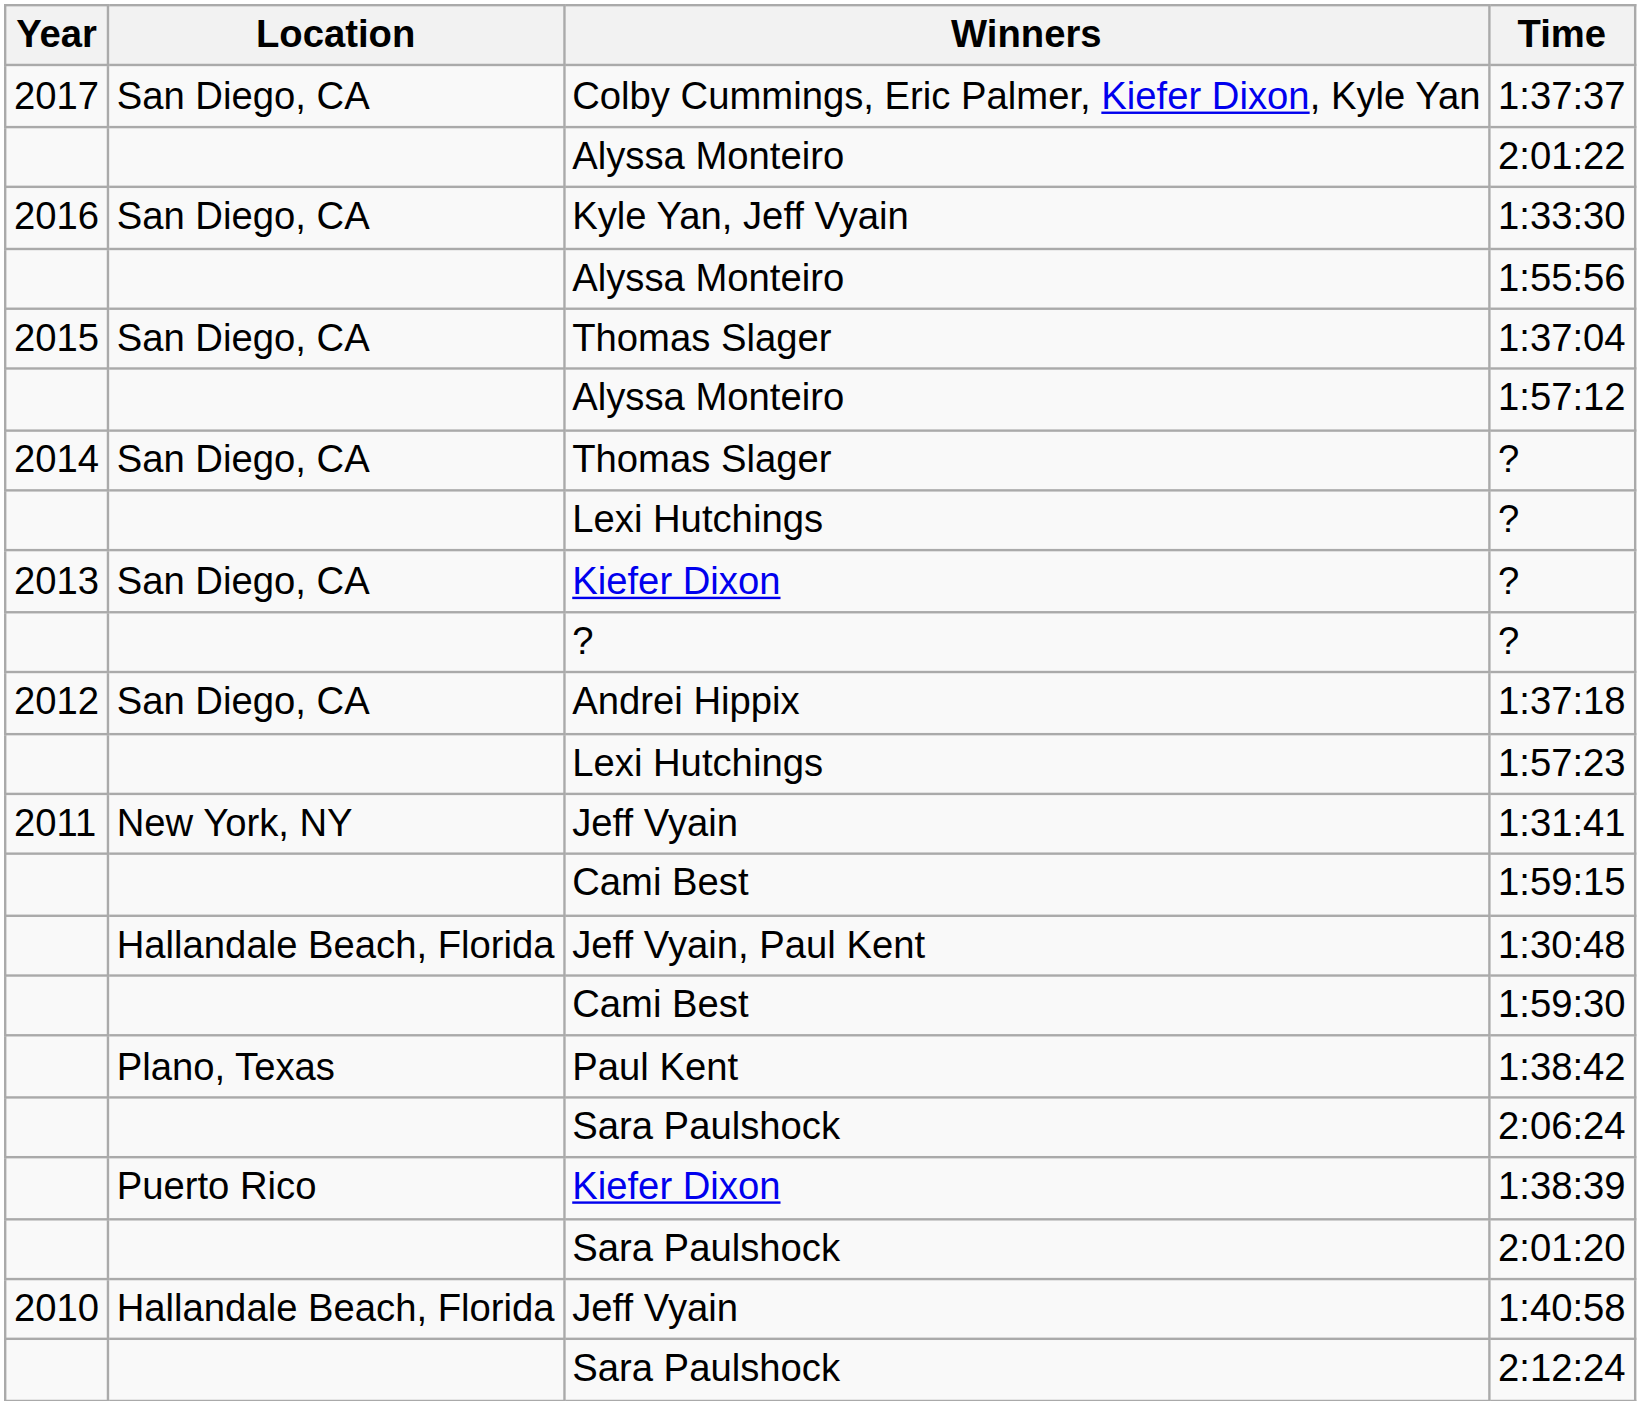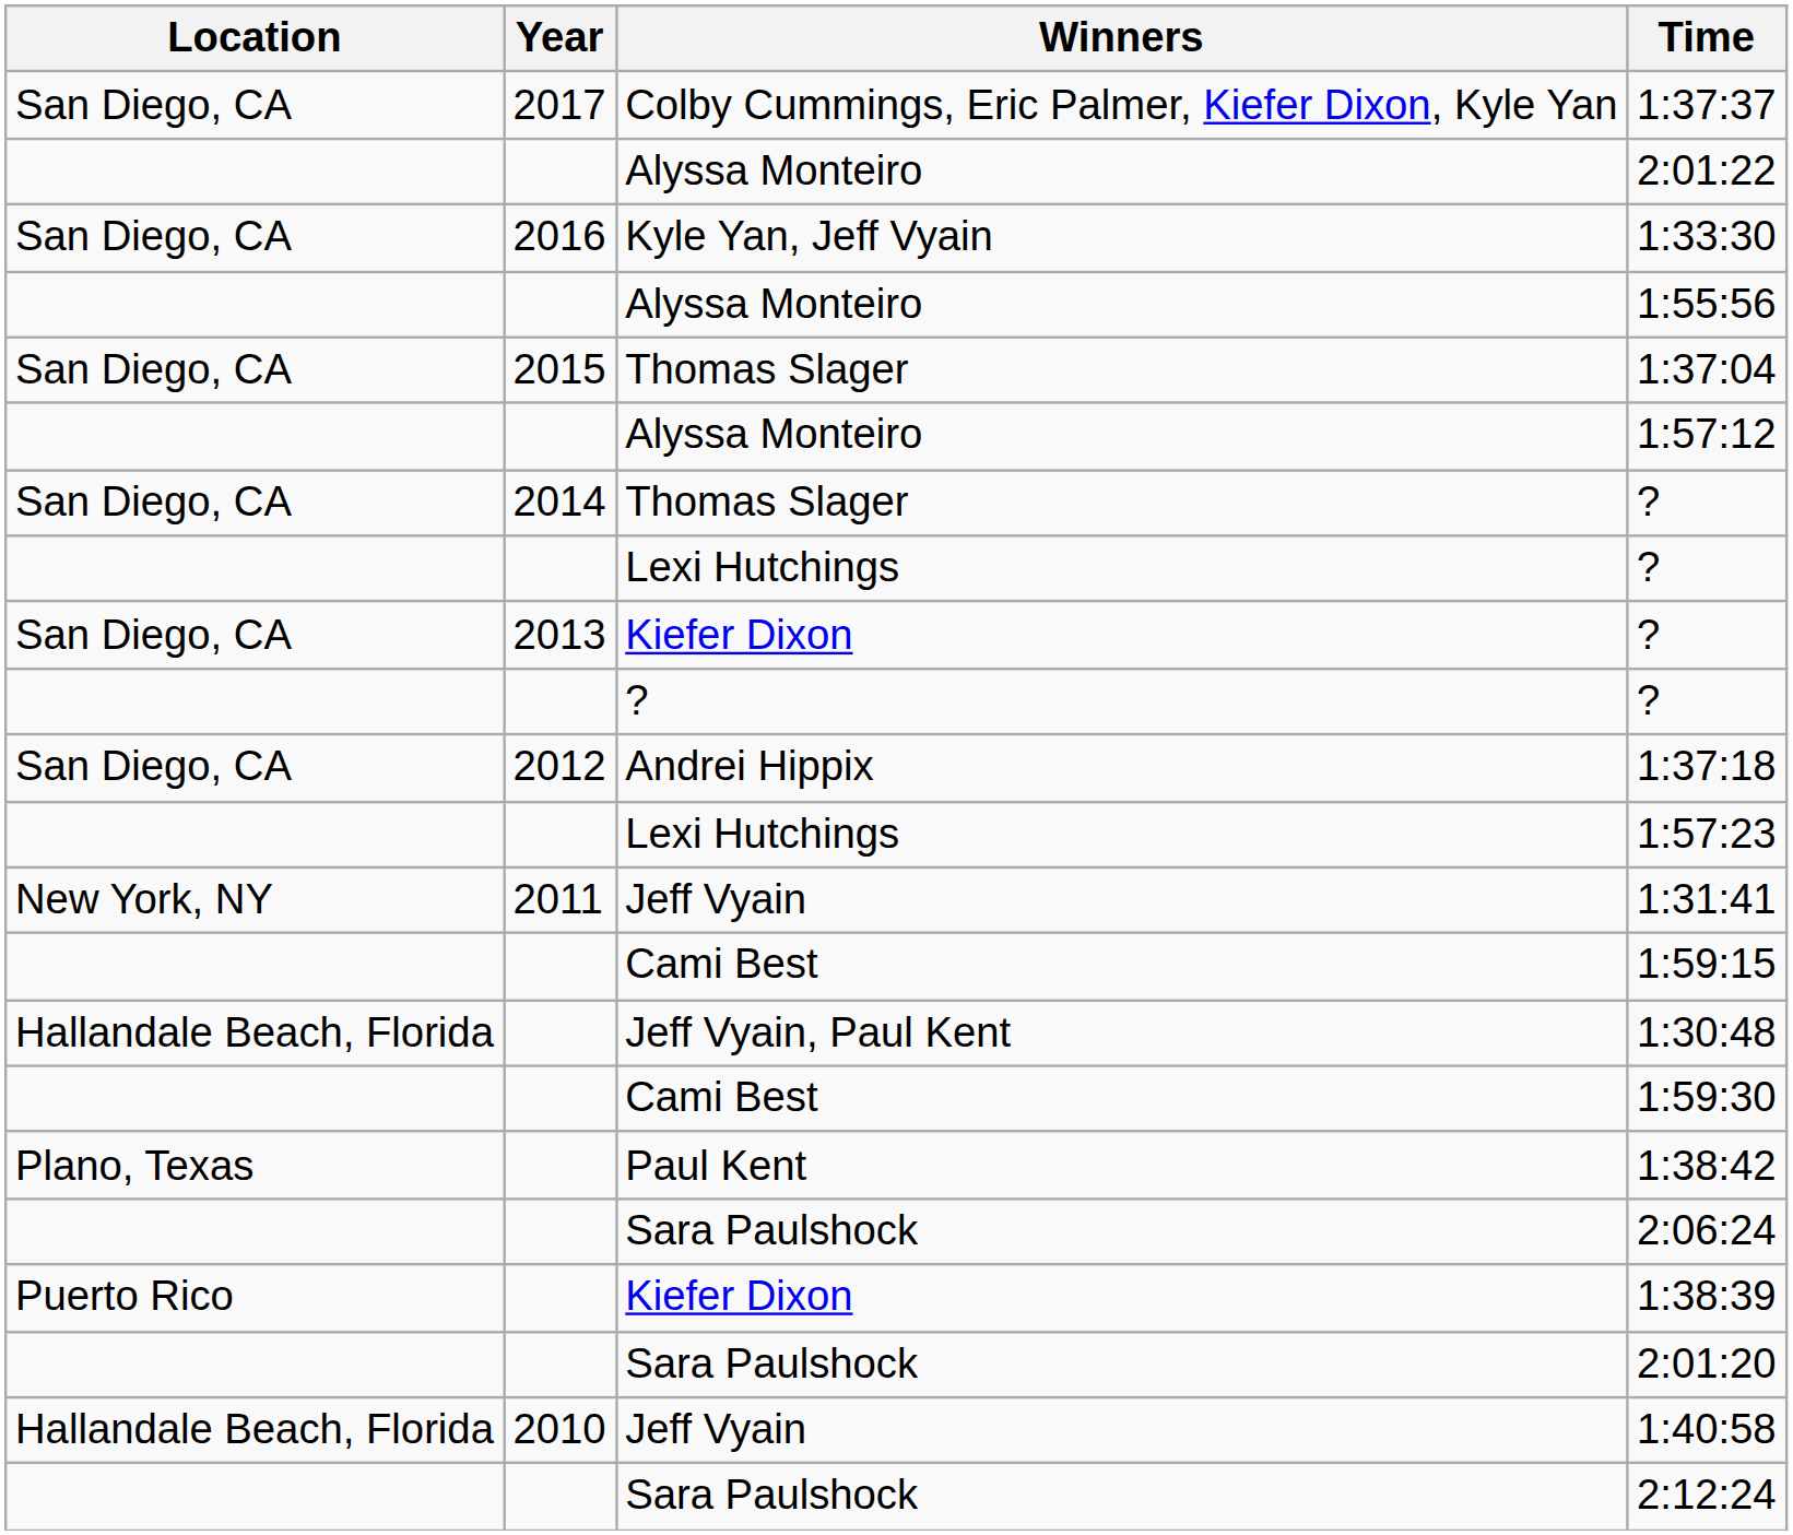 <table class="wikitable">
 <tr>
+<th>Location</th>
 <th>Year</th>
-<th>Location</th>
 <th>Winners</th>
 <th>Time</th>
 </tr>
 <tr>
+<td>San Diego, CA</td>
 <td>2017</td>
-<td>San Diego, CA</td>
 <td>Colby Cummings, Eric Palmer, <a href='#'>Kiefer Dixon</a>, Kyle Yan</td>
 <td>1:37:37</td>
 </tr>
 <tr>
 <td></td>
 <td></td>
 <td>Alyssa Monteiro</td>
 <td>2:01:22</td>
 </tr>
 <tr>
+<td>San Diego, CA</td>
 <td>2016</td>
-<td>San Diego, CA</td>
 <td>Kyle Yan, Jeff Vyain</td>
 <td>1:33:30</td>
 </tr>
 <tr>
 <td></td>
 <td></td>
 <td>Alyssa Monteiro</td>
 <td>1:55:56</td>
 </tr>
 <tr>
+<td>San Diego, CA</td>
 <td>2015</td>
-<td>San Diego, CA</td>
 <td>Thomas Slager</td>
 <td>1:37:04</td>
 </tr>
 <tr>
 <td></td>
 <td></td>
 <td>Alyssa Monteiro</td>
 <td>1:57:12</td>
 </tr>
 <tr>
+<td>San Diego, CA</td>
 <td>2014</td>
-<td>San Diego, CA</td>
 <td>Thomas Slager</td>
 <td>?</td>
 </tr>
 <tr>
 <td></td>
 <td></td>
 <td>Lexi Hutchings</td>
 <td>?</td>
 </tr>
 <tr>
+<td>San Diego, CA</td>
 <td>2013</td>
-<td>San Diego, CA</td>
 <td><a href='#'>Kiefer Dixon</a></td>
 <td>?</td>
 </tr>
 <tr>
 <td></td>
 <td></td>
 <td>?</td>
 <td>?</td>
 </tr>
 <tr>
+<td>San Diego, CA</td>
 <td>2012</td>
-<td>San Diego, CA</td>
 <td>Andrei Hippix</td>
 <td>1:37:18</td>
 </tr>
 <tr>
 <td></td>
 <td></td>
 <td>Lexi Hutchings</td>
 <td>1:57:23</td>
 </tr>
 <tr>
+<td>New York, NY</td>
 <td>2011</td>
-<td>New York, NY</td>
 <td>Jeff Vyain</td>
 <td>1:31:41</td>
 </tr>
 <tr>
 <td></td>
 <td></td>
 <td>Cami Best</td>
 <td>1:59:15</td>
 </tr>
 <tr>
+<td>Hallandale Beach, Florida</td>
 <td></td>
-<td>Hallandale Beach, Florida</td>
 <td>Jeff Vyain, Paul Kent</td>
 <td>1:30:48</td>
 </tr>
 <tr>
 <td></td>
 <td></td>
 <td>Cami Best</td>
 <td>1:59:30</td>
 </tr>
 <tr>
+<td>Plano, Texas</td>
 <td></td>
-<td>Plano, Texas</td>
 <td>Paul Kent</td>
 <td>1:38:42</td>
 </tr>
 <tr>
 <td></td>
 <td></td>
 <td>Sara Paulshock</td>
 <td>2:06:24</td>
 </tr>
 <tr>
+<td>Puerto Rico</td>
 <td></td>
-<td>Puerto Rico</td>
 <td><a href='#'>Kiefer Dixon</a></td>
 <td>1:38:39</td>
 </tr>
 <tr>
 <td></td>
 <td></td>
 <td>Sara Paulshock</td>
 <td>2:01:20</td>
 </tr>
 <tr>
+<td>Hallandale Beach, Florida</td>
 <td>2010</td>
-<td>Hallandale Beach, Florida</td>
 <td>Jeff Vyain</td>
 <td>1:40:58</td>
 </tr>
 <tr>
 <td></td>
 <td></td>
 <td>Sara Paulshock</td>
 <td>2:12:24</td>
 </tr>
 </table>
